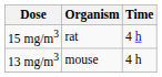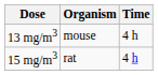 <table class="wikitable">
 <tr>
 <th>Dose</th>
 <th>Organism</th>
 <th>Time</th>
 </tr>
 <tr>
+<td>13 mg/m<sup>3</sup></td>
+<td>mouse</td>
+<td>4 h</td>
+</tr>
+<tr>
 <td>15 mg/m<sup>3</sup></td>
 <td>rat</td>
 <td>4 <a href='#'>h</a></td>
 </tr>
-<tr>
-<td>13 mg/m<sup>3</sup></td>
-<td>mouse</td>
-<td>4 h</td>
-</tr>
 </table>
